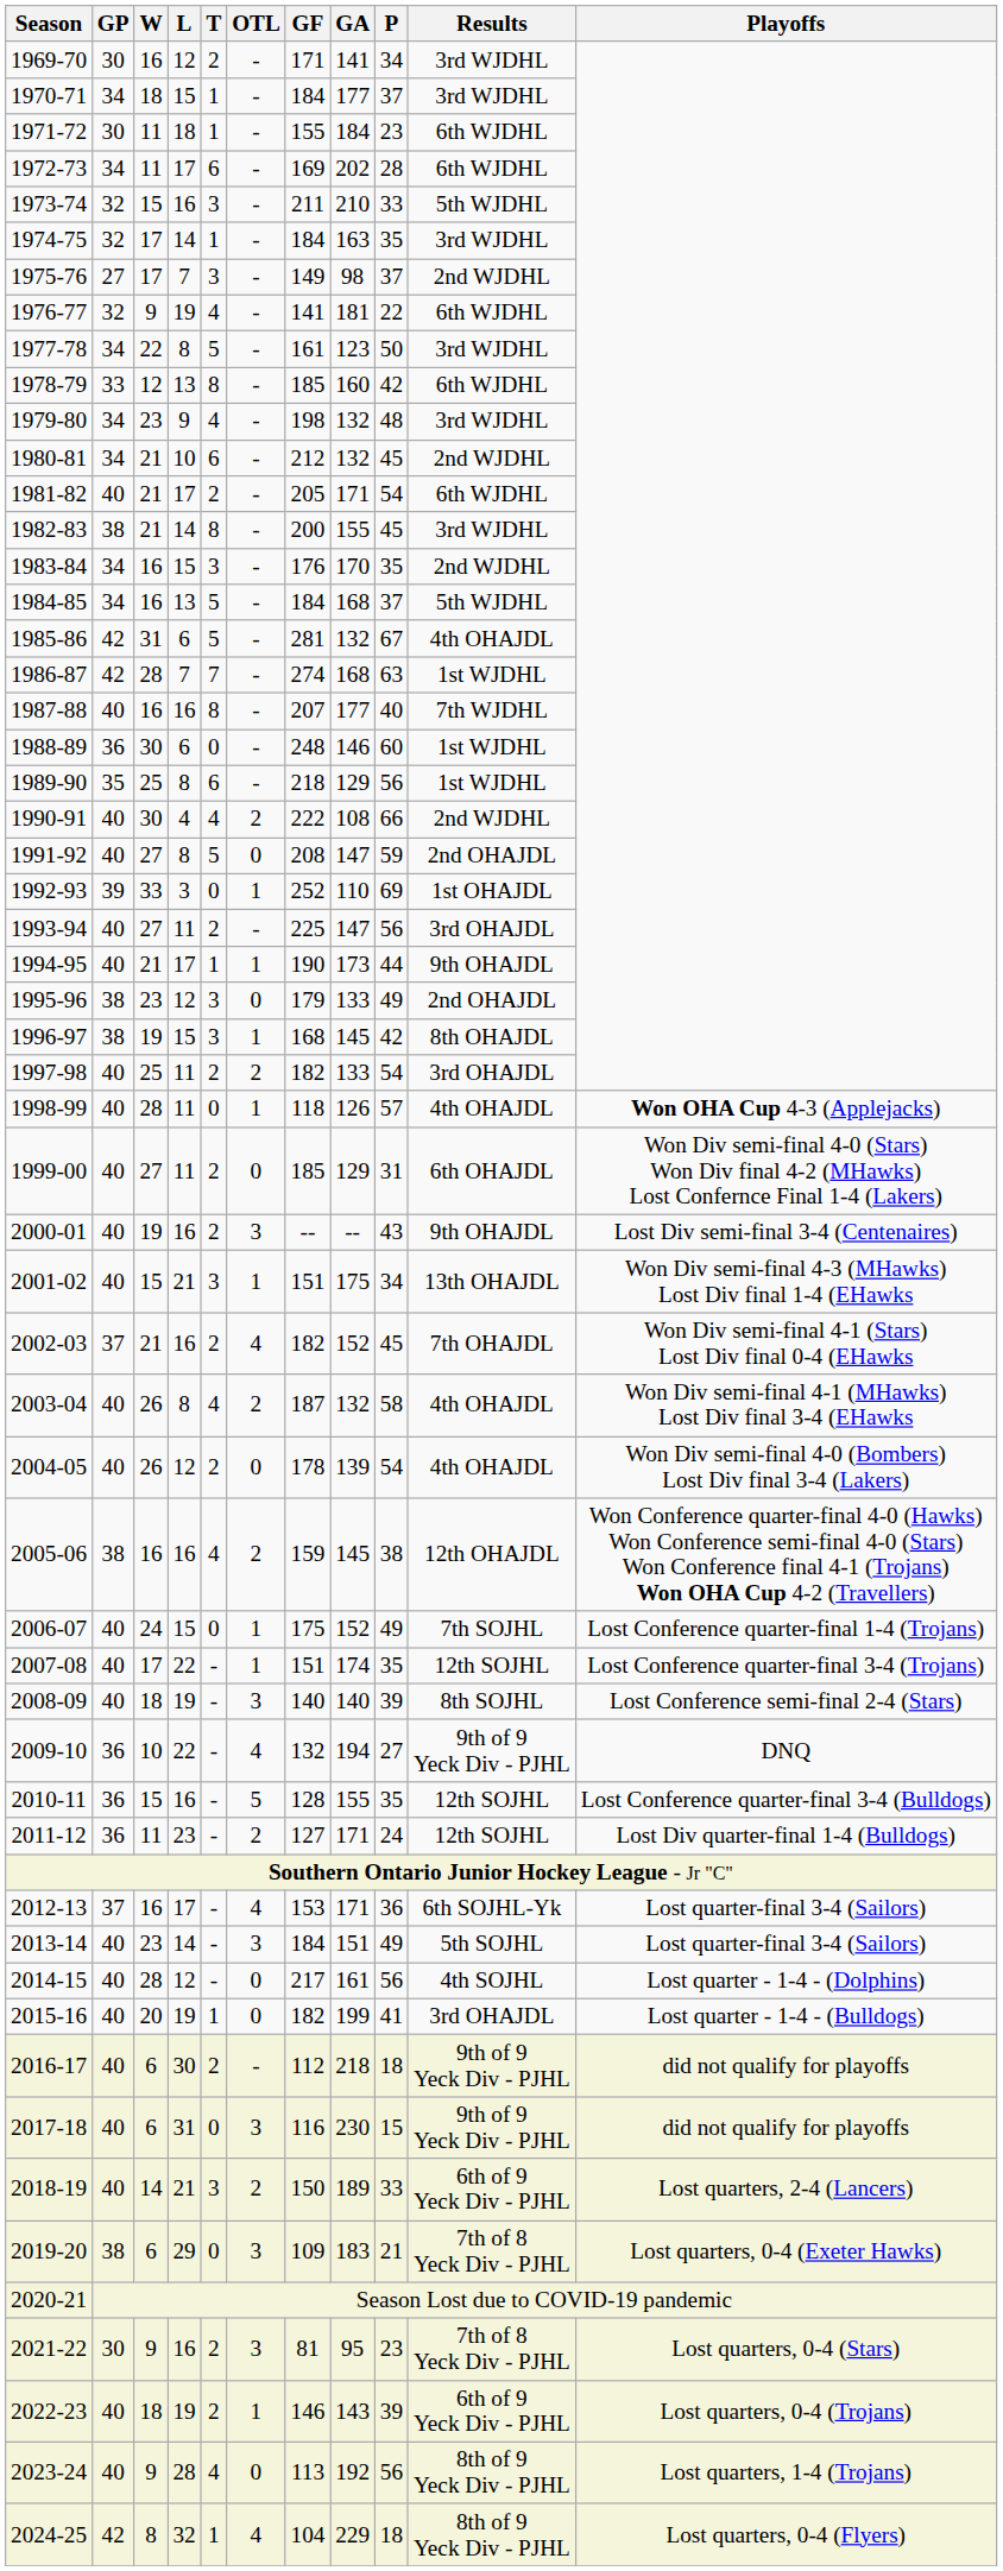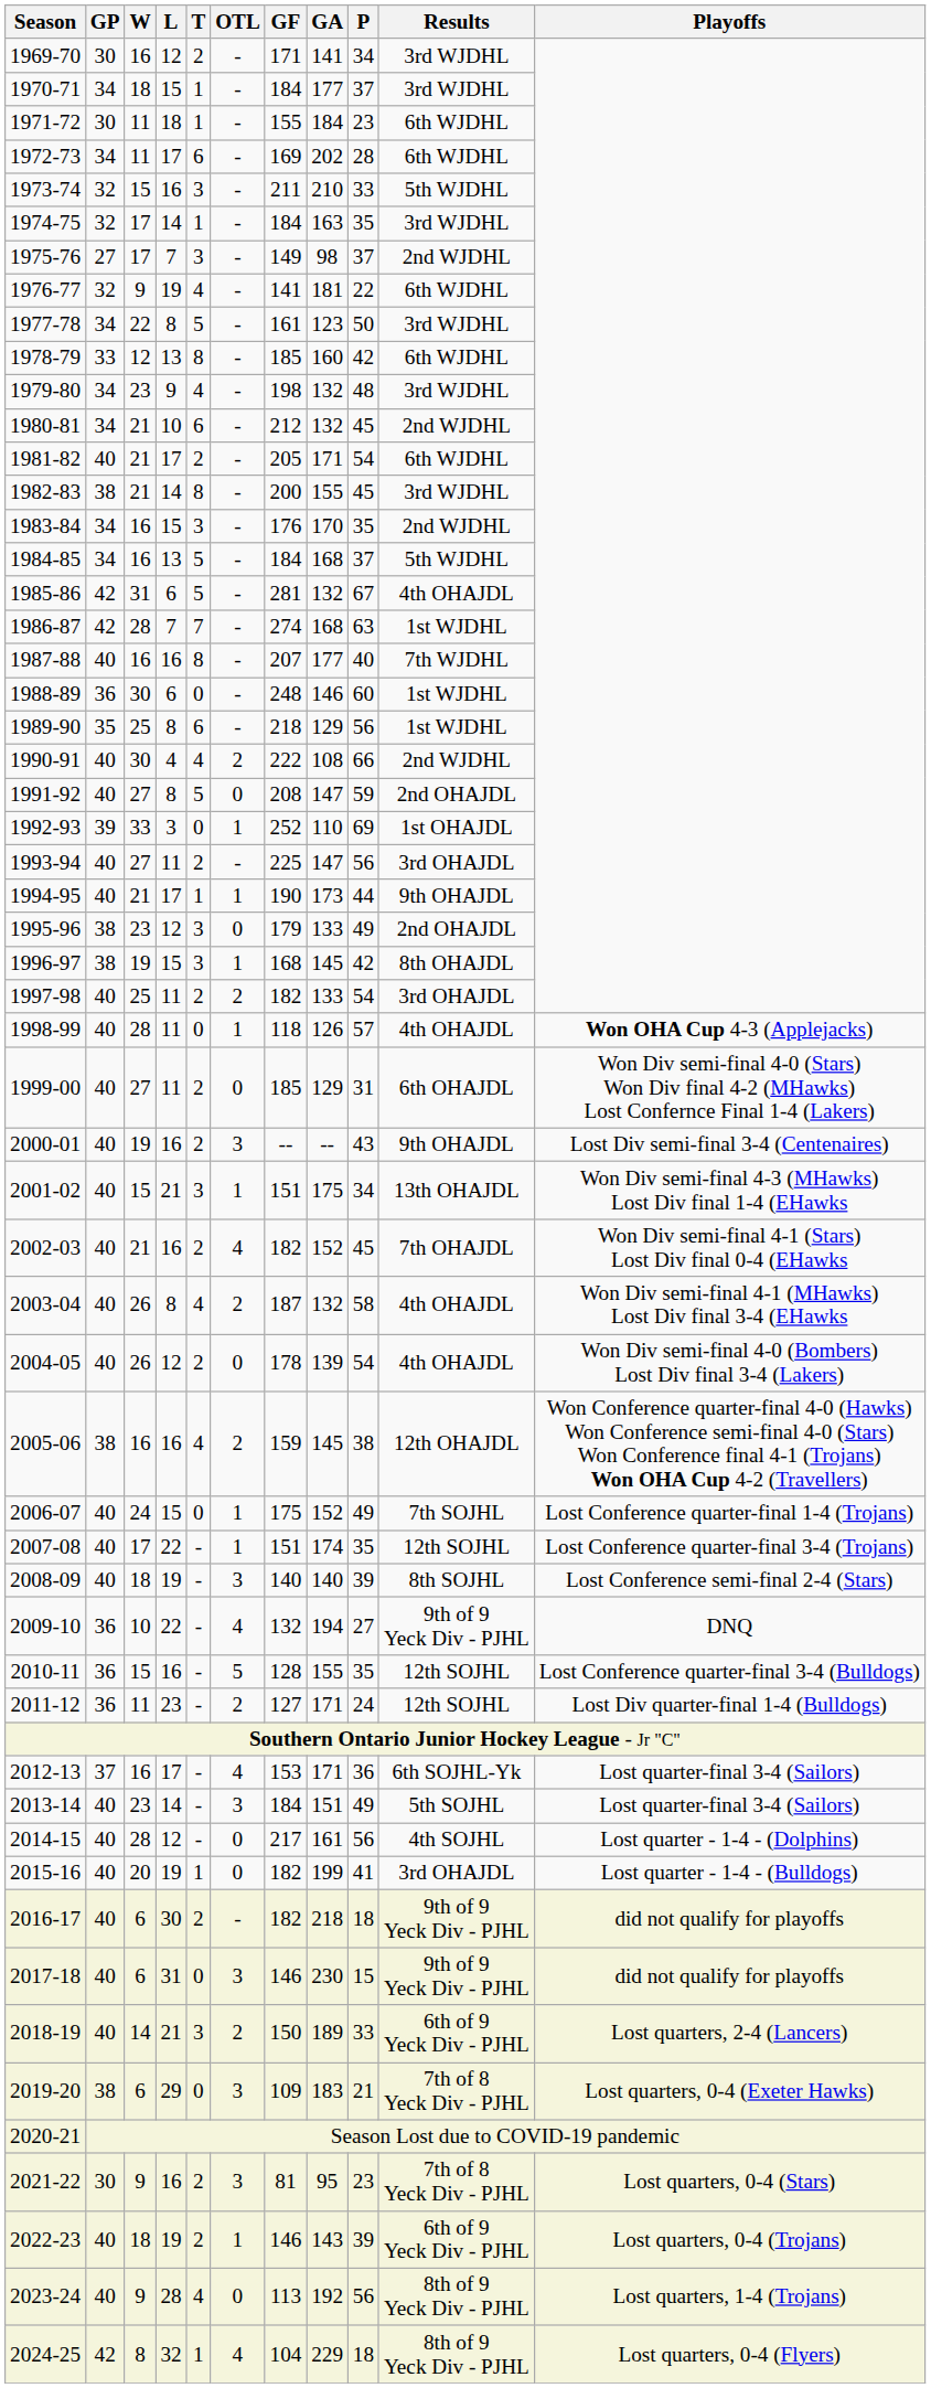 <table class="wikitable">
 <tr>
 <th>Season</th>
 <th>GP</th>
 <th>W</th>
 <th>L</th>
 <th>T</th>
 <th>OTL</th>
 <th>GF</th>
 <th>GA</th>
 <th>P</th>
 <th>Results</th>
 <th>Playoffs</th>
 </tr>
 <tr align="center">
 <td>1969-70</td>
 <td>30</td>
 <td>16</td>
 <td>12</td>
 <td>2</td>
 <td>-</td>
 <td>171</td>
 <td>141</td>
 <td>34</td>
 <td>3rd WJDHL</td>
 </tr>
 <tr align="center">
 <td>1970-71</td>
 <td>34</td>
 <td>18</td>
 <td>15</td>
 <td>1</td>
 <td>-</td>
 <td>184</td>
 <td>177</td>
 <td>37</td>
 <td>3rd WJDHL</td>
 </tr>
 <tr align="center">
 <td>1971-72</td>
 <td>30</td>
 <td>11</td>
 <td>18</td>
 <td>1</td>
 <td>-</td>
 <td>155</td>
 <td>184</td>
 <td>23</td>
 <td>6th WJDHL</td>
 </tr>
 <tr align="center">
 <td>1972-73</td>
 <td>34</td>
 <td>11</td>
 <td>17</td>
 <td>6</td>
 <td>-</td>
 <td>169</td>
 <td>202</td>
 <td>28</td>
 <td>6th WJDHL</td>
 </tr>
 <tr align="center">
 <td>1973-74</td>
 <td>32</td>
 <td>15</td>
 <td>16</td>
 <td>3</td>
 <td>-</td>
 <td>211</td>
 <td>210</td>
 <td>33</td>
 <td>5th WJDHL</td>
 </tr>
 <tr align="center">
 <td>1974-75</td>
 <td>32</td>
 <td>17</td>
 <td>14</td>
 <td>1</td>
 <td>-</td>
 <td>184</td>
 <td>163</td>
 <td>35</td>
 <td>3rd WJDHL</td>
 </tr>
 <tr align="center">
 <td>1975-76</td>
 <td>27</td>
 <td>17</td>
 <td>7</td>
 <td>3</td>
 <td>-</td>
 <td>149</td>
 <td>98</td>
 <td>37</td>
 <td>2nd WJDHL</td>
 </tr>
 <tr align="center">
 <td>1976-77</td>
 <td>32</td>
 <td>9</td>
 <td>19</td>
 <td>4</td>
 <td>-</td>
 <td>141</td>
 <td>181</td>
 <td>22</td>
 <td>6th WJDHL</td>
 </tr>
 <tr align="center">
 <td>1977-78</td>
 <td>34</td>
 <td>22</td>
 <td>8</td>
 <td>5</td>
 <td>-</td>
 <td>161</td>
 <td>123</td>
 <td>50</td>
 <td>3rd WJDHL</td>
 </tr>
 <tr align="center">
 <td>1978-79</td>
 <td>33</td>
 <td>12</td>
 <td>13</td>
 <td>8</td>
 <td>-</td>
 <td>185</td>
 <td>160</td>
 <td>42</td>
 <td>6th WJDHL</td>
 </tr>
 <tr align="center">
 <td>1979-80</td>
 <td>34</td>
 <td>23</td>
 <td>9</td>
 <td>4</td>
 <td>-</td>
 <td>198</td>
 <td>132</td>
 <td>48</td>
 <td>3rd WJDHL</td>
 </tr>
 <tr align="center">
 <td>1980-81</td>
 <td>34</td>
 <td>21</td>
 <td>10</td>
 <td>6</td>
 <td>-</td>
 <td>212</td>
 <td>132</td>
 <td>45</td>
 <td>2nd WJDHL</td>
 </tr>
 <tr align="center">
 <td>1981-82</td>
 <td>40</td>
 <td>21</td>
 <td>17</td>
 <td>2</td>
 <td>-</td>
 <td>205</td>
 <td>171</td>
 <td>54</td>
 <td>6th WJDHL</td>
 </tr>
 <tr align="center">
 <td>1982-83</td>
 <td>38</td>
 <td>21</td>
 <td>14</td>
 <td>8</td>
 <td>-</td>
 <td>200</td>
 <td>155</td>
 <td>45</td>
 <td>3rd WJDHL</td>
 </tr>
 <tr align="center">
 <td>1983-84</td>
 <td>34</td>
 <td>16</td>
 <td>15</td>
 <td>3</td>
 <td>-</td>
 <td>176</td>
 <td>170</td>
 <td>35</td>
 <td>2nd WJDHL</td>
 </tr>
 <tr align="center">
 <td>1984-85</td>
 <td>34</td>
 <td>16</td>
 <td>13</td>
 <td>5</td>
 <td>-</td>
 <td>184</td>
 <td>168</td>
 <td>37</td>
 <td>5th WJDHL</td>
 </tr>
 <tr align="center">
 <td>1985-86</td>
 <td>42</td>
 <td>31</td>
 <td>6</td>
 <td>5</td>
 <td>-</td>
 <td>281</td>
 <td>132</td>
 <td>67</td>
 <td>4th OHAJDL</td>
 </tr>
 <tr align="center">
 <td>1986-87</td>
 <td>42</td>
 <td>28</td>
 <td>7</td>
 <td>7</td>
 <td>-</td>
 <td>274</td>
 <td>168</td>
 <td>63</td>
 <td>1st WJDHL</td>
 </tr>
 <tr align="center">
 <td>1987-88</td>
 <td>40</td>
 <td>16</td>
 <td>16</td>
 <td>8</td>
 <td>-</td>
 <td>207</td>
 <td>177</td>
 <td>40</td>
 <td>7th WJDHL</td>
 </tr>
 <tr align="center">
 <td>1988-89</td>
 <td>36</td>
 <td>30</td>
 <td>6</td>
 <td>0</td>
 <td>-</td>
 <td>248</td>
 <td>146</td>
 <td>60</td>
 <td>1st WJDHL</td>
 </tr>
 <tr align="center">
 <td>1989-90</td>
 <td>35</td>
 <td>25</td>
 <td>8</td>
 <td>6</td>
 <td>-</td>
 <td>218</td>
 <td>129</td>
 <td>56</td>
 <td>1st WJDHL</td>
 </tr>
 <tr align="center">
 <td>1990-91</td>
 <td>40</td>
 <td>30</td>
 <td>4</td>
 <td>4</td>
 <td>2</td>
 <td>222</td>
 <td>108</td>
 <td>66</td>
 <td>2nd WJDHL</td>
 </tr>
 <tr align="center">
 <td>1991-92</td>
 <td>40</td>
 <td>27</td>
 <td>8</td>
 <td>5</td>
 <td>0</td>
 <td>208</td>
 <td>147</td>
 <td>59</td>
 <td>2nd OHAJDL</td>
 </tr>
 <tr align="center">
 <td>1992-93</td>
 <td>39</td>
 <td>33</td>
 <td>3</td>
 <td>0</td>
 <td>1</td>
 <td>252</td>
 <td>110</td>
 <td>69</td>
 <td>1st OHAJDL</td>
 </tr>
 <tr align="center">
 <td>1993-94</td>
 <td>40</td>
 <td>27</td>
 <td>11</td>
 <td>2</td>
 <td>-</td>
 <td>225</td>
 <td>147</td>
 <td>56</td>
 <td>3rd OHAJDL</td>
 </tr>
 <tr align="center">
 <td>1994-95</td>
 <td>40</td>
 <td>21</td>
 <td>17</td>
 <td>1</td>
 <td>1</td>
 <td>190</td>
 <td>173</td>
 <td>44</td>
 <td>9th OHAJDL</td>
 </tr>
 <tr align="center">
 <td>1995-96</td>
 <td>38</td>
 <td>23</td>
 <td>12</td>
 <td>3</td>
 <td>0</td>
 <td>179</td>
 <td>133</td>
 <td>49</td>
 <td>2nd OHAJDL</td>
 </tr>
 <tr align="center">
 <td>1996-97</td>
 <td>38</td>
 <td>19</td>
 <td>15</td>
 <td>3</td>
 <td>1</td>
 <td>168</td>
 <td>145</td>
 <td>42</td>
 <td>8th OHAJDL</td>
 </tr>
 <tr align="center">
 <td>1997-98</td>
 <td>40</td>
 <td>25</td>
 <td>11</td>
 <td>2</td>
 <td>2</td>
 <td>182</td>
 <td>133</td>
 <td>54</td>
 <td>3rd OHAJDL</td>
 </tr>
 <tr align="center">
 <td>1998-99</td>
 <td>40</td>
 <td>28</td>
 <td>11</td>
 <td>0</td>
 <td>1</td>
 <td>118</td>
 <td>126</td>
 <td>57</td>
 <td>4th OHAJDL</td>
 <td><strong>Won OHA Cup</strong> 4-3 (<a href='#'>Applejacks</a>)</td>
 </tr>
 <tr align="center">
 <td>1999-00</td>
 <td>40</td>
 <td>27</td>
 <td>11</td>
 <td>2</td>
 <td>0</td>
 <td>185</td>
 <td>129</td>
 <td>31</td>
 <td>6th OHAJDL</td>
 <td>Won Div semi-final 4-0 (<a href='#'>Stars</a>)<br> Won Div final 4-2 (<a href='#'>MHawks</a>)<br>Lost Confernce Final 1-4 (<a href='#'>Lakers</a>)</td>
 </tr>
 <tr align="center">
 <td>2000-01</td>
 <td>40</td>
 <td>19</td>
 <td>16</td>
 <td>2</td>
 <td>3</td>
 <td>--</td>
 <td>--</td>
 <td>43</td>
 <td>9th OHAJDL</td>
 <td>Lost Div semi-final 3-4 (<a href='#'>Centenaires</a>)</td>
 </tr>
 <tr align="center">
 <td>2001-02</td>
 <td>40</td>
 <td>15</td>
 <td>21</td>
 <td>3</td>
 <td>1</td>
 <td>151</td>
 <td>175</td>
 <td>34</td>
 <td>13th OHAJDL</td>
 <td>Won Div semi-final 4-3 (<a href='#'>MHawks</a>)<br>Lost Div final 1-4 (<a href='#'>EHawks</a></td>
 </tr>
 <tr align="center">
 <td>2002-03</td>
-<td>37</td>
+<td>40</td>
 <td>21</td>
 <td>16</td>
 <td>2</td>
 <td>4</td>
 <td>182</td>
 <td>152</td>
 <td>45</td>
 <td>7th OHAJDL</td>
 <td>Won Div semi-final 4-1 (<a href='#'>Stars</a>)<br>Lost Div final 0-4 (<a href='#'>EHawks</a></td>
 </tr>
 <tr align="center">
 <td>2003-04</td>
 <td>40</td>
 <td>26</td>
 <td>8</td>
 <td>4</td>
 <td>2</td>
 <td>187</td>
 <td>132</td>
 <td>58</td>
 <td>4th OHAJDL</td>
 <td>Won Div semi-final 4-1 (<a href='#'>MHawks</a>)<br>Lost Div final 3-4 (<a href='#'>EHawks</a></td>
 </tr>
 <tr align="center">
 <td>2004-05</td>
 <td>40</td>
 <td>26</td>
 <td>12</td>
 <td>2</td>
 <td>0</td>
 <td>178</td>
 <td>139</td>
 <td>54</td>
 <td>4th OHAJDL</td>
 <td>Won Div semi-final 4-0 (<a href='#'>Bombers</a>)<br>Lost Div final 3-4 (<a href='#'>Lakers</a>)</td>
 </tr>
 <tr align="center">
 <td>2005-06</td>
 <td>38</td>
 <td>16</td>
 <td>16</td>
 <td>4</td>
 <td>2</td>
 <td>159</td>
 <td>145</td>
 <td>38</td>
 <td>12th OHAJDL</td>
 <td>Won Conference quarter-final  4-0 (<a href='#'>Hawks</a>)<br>Won Conference semi-final 4-0 (<a href='#'>Stars</a>)<br>Won Conference final 4-1 (<a href='#'>Trojans</a>)<br><strong>Won OHA Cup</strong> 4-2 (<a href='#'>Travellers</a>)</td>
 </tr>
 <tr align="center">
 <td>2006-07</td>
 <td>40</td>
 <td>24</td>
 <td>15</td>
 <td>0</td>
 <td>1</td>
 <td>175</td>
 <td>152</td>
 <td>49</td>
 <td>7th SOJHL</td>
 <td>Lost Conference quarter-final 1-4 (<a href='#'>Trojans</a>)</td>
 </tr>
 <tr align="center">
 <td>2007-08</td>
 <td>40</td>
 <td>17</td>
 <td>22</td>
 <td>-</td>
 <td>1</td>
 <td>151</td>
 <td>174</td>
 <td>35</td>
 <td>12th SOJHL</td>
 <td>Lost Conference quarter-final 3-4 (<a href='#'>Trojans</a>)</td>
 </tr>
 <tr align="center">
 <td>2008-09</td>
 <td>40</td>
 <td>18</td>
 <td>19</td>
 <td>-</td>
 <td>3</td>
 <td>140</td>
 <td>140</td>
 <td>39</td>
 <td>8th SOJHL</td>
 <td>Lost Conference semi-final 2-4 (<a href='#'>Stars</a>)</td>
 </tr>
 <tr align="center">
 <td>2009-10</td>
 <td>36</td>
 <td>10</td>
 <td>22</td>
 <td>-</td>
 <td>4</td>
 <td>132</td>
 <td>194</td>
 <td>27</td>
 <td>9th of 9<br>Yeck Div - PJHL</td>
 <td>DNQ</td>
 </tr>
 <tr align="center">
 <td>2010-11</td>
 <td>36</td>
 <td>15</td>
 <td>16</td>
 <td>-</td>
 <td>5</td>
 <td>128</td>
 <td>155</td>
 <td>35</td>
 <td>12th SOJHL</td>
 <td>Lost Conference quarter-final 3-4 (<a href='#'>Bulldogs</a>)</td>
 </tr>
 <tr align="center">
 <td>2011-12</td>
 <td>36</td>
 <td>11</td>
 <td>23</td>
 <td>-</td>
 <td>2</td>
 <td>127</td>
 <td>171</td>
 <td>24</td>
 <td>12th SOJHL</td>
 <td>Lost Div quarter-final 1-4 (<a href='#'>Bulldogs</a>)</td>
 </tr>
 <tr align="center" bgcolor="beige">
 <td colspan=11><strong>Southern Ontario Junior Hockey League</strong>   -  <small>Jr "C"</small></td>
 </tr>
 <tr align="center">
 <td>2012-13</td>
 <td>37</td>
 <td>16</td>
 <td>17</td>
 <td>-</td>
 <td>4</td>
 <td>153</td>
 <td>171</td>
 <td>36</td>
 <td>6th SOJHL-Yk</td>
 <td>Lost quarter-final 3-4 (<a href='#'>Sailors</a>)</td>
 </tr>
 <tr align="center">
 <td>2013-14</td>
 <td>40</td>
 <td>23</td>
 <td>14</td>
 <td>-</td>
 <td>3</td>
 <td>184</td>
 <td>151</td>
 <td>49</td>
 <td>5th SOJHL</td>
 <td>Lost quarter-final 3-4 (<a href='#'>Sailors</a>)</td>
 </tr>
 <tr align="center">
 <td>2014-15</td>
 <td>40</td>
 <td>28</td>
 <td>12</td>
 <td>-</td>
 <td>0</td>
 <td>217</td>
 <td>161</td>
 <td>56</td>
 <td>4th SOJHL</td>
 <td>Lost quarter - 1-4 - (<a href='#'>Dolphins</a>)</td>
 </tr>
 <tr align="center">
 <td>2015-16</td>
 <td>40</td>
 <td>20</td>
 <td>19</td>
 <td>1</td>
 <td>0</td>
 <td>182</td>
 <td>199</td>
 <td>41</td>
 <td>3rd OHAJDL</td>
 <td>Lost quarter - 1-4 - (<a href='#'>Bulldogs</a>)</td>
 </tr>
 <tr align="center" bgcolor=beige>
 <td>2016-17</td>
 <td>40</td>
 <td>6</td>
 <td>30</td>
 <td>2</td>
 <td>-</td>
-<td>112</td>
+<td>182</td>
 <td>218</td>
 <td>18</td>
 <td>9th of 9<br>Yeck Div - PJHL</td>
 <td>did not qualify for playoffs</td>
 </tr>
 <tr align="center" bgcolor=beige>
 <td>2017-18</td>
 <td>40</td>
 <td>6</td>
 <td>31</td>
 <td>0</td>
 <td>3</td>
-<td>116</td>
+<td>146</td>
 <td>230</td>
 <td>15</td>
 <td>9th of 9<br>Yeck Div - PJHL</td>
 <td>did not qualify for playoffs</td>
 </tr>
 <tr align="center" bgcolor=beige>
 <td>2018-19</td>
 <td>40</td>
 <td>14</td>
 <td>21</td>
 <td>3</td>
 <td>2</td>
 <td>150</td>
 <td>189</td>
 <td>33</td>
 <td>6th of 9<br>Yeck Div - PJHL</td>
 <td>Lost quarters, 2-4 (<a href='#'>Lancers</a>)</td>
 </tr>
 <tr align="center" bgcolor=beige>
 <td>2019-20</td>
 <td>38</td>
 <td>6</td>
 <td>29</td>
 <td>0</td>
 <td>3</td>
 <td>109</td>
 <td>183</td>
 <td>21</td>
 <td>7th of 8<br>Yeck Div - PJHL</td>
 <td>Lost quarters, 0-4 (<a href='#'>Exeter Hawks</a>)</td>
 </tr>
 <tr align="center" bgcolor="beige">
 <td>2020-21</td>
 <td colspan="10">Season Lost due to COVID-19 pandemic</td>
 </tr>
 <tr align="center" bgcolor=beige>
 <td>2021-22</td>
 <td>30</td>
 <td>9</td>
 <td>16</td>
 <td>2</td>
 <td>3</td>
 <td>81</td>
 <td>95</td>
 <td>23</td>
 <td>7th of 8<br>Yeck Div - PJHL</td>
 <td>Lost quarters, 0-4 (<a href='#'>Stars</a>)</td>
 </tr>
 <tr align="center" bgcolor=beige>
 <td>2022-23</td>
 <td>40</td>
 <td>18</td>
 <td>19</td>
 <td>2</td>
 <td>1</td>
 <td>146</td>
 <td>143</td>
 <td>39</td>
 <td>6th of 9<br>Yeck Div - PJHL</td>
 <td>Lost quarters, 0-4 (<a href='#'>Trojans</a>)</td>
 </tr>
 <tr align="center" bgcolor=beige>
 <td>2023-24</td>
 <td>40</td>
 <td>9</td>
 <td>28</td>
 <td>4</td>
 <td>0</td>
 <td>113</td>
 <td>192</td>
 <td>56</td>
 <td>8th of 9<br>Yeck Div - PJHL</td>
 <td>Lost quarters, 1-4 (<a href='#'>Trojans</a>)</td>
 </tr>
 <tr align="center" bgcolor=beige>
 <td>2024-25</td>
 <td>42</td>
 <td>8</td>
 <td>32</td>
 <td>1</td>
 <td>4</td>
 <td>104</td>
 <td>229</td>
 <td>18</td>
 <td>8th of 9<br>Yeck Div - PJHL</td>
 <td>Lost quarters, 0-4 (<a href='#'>Flyers</a>)</td>
 </tr>
 </table>
